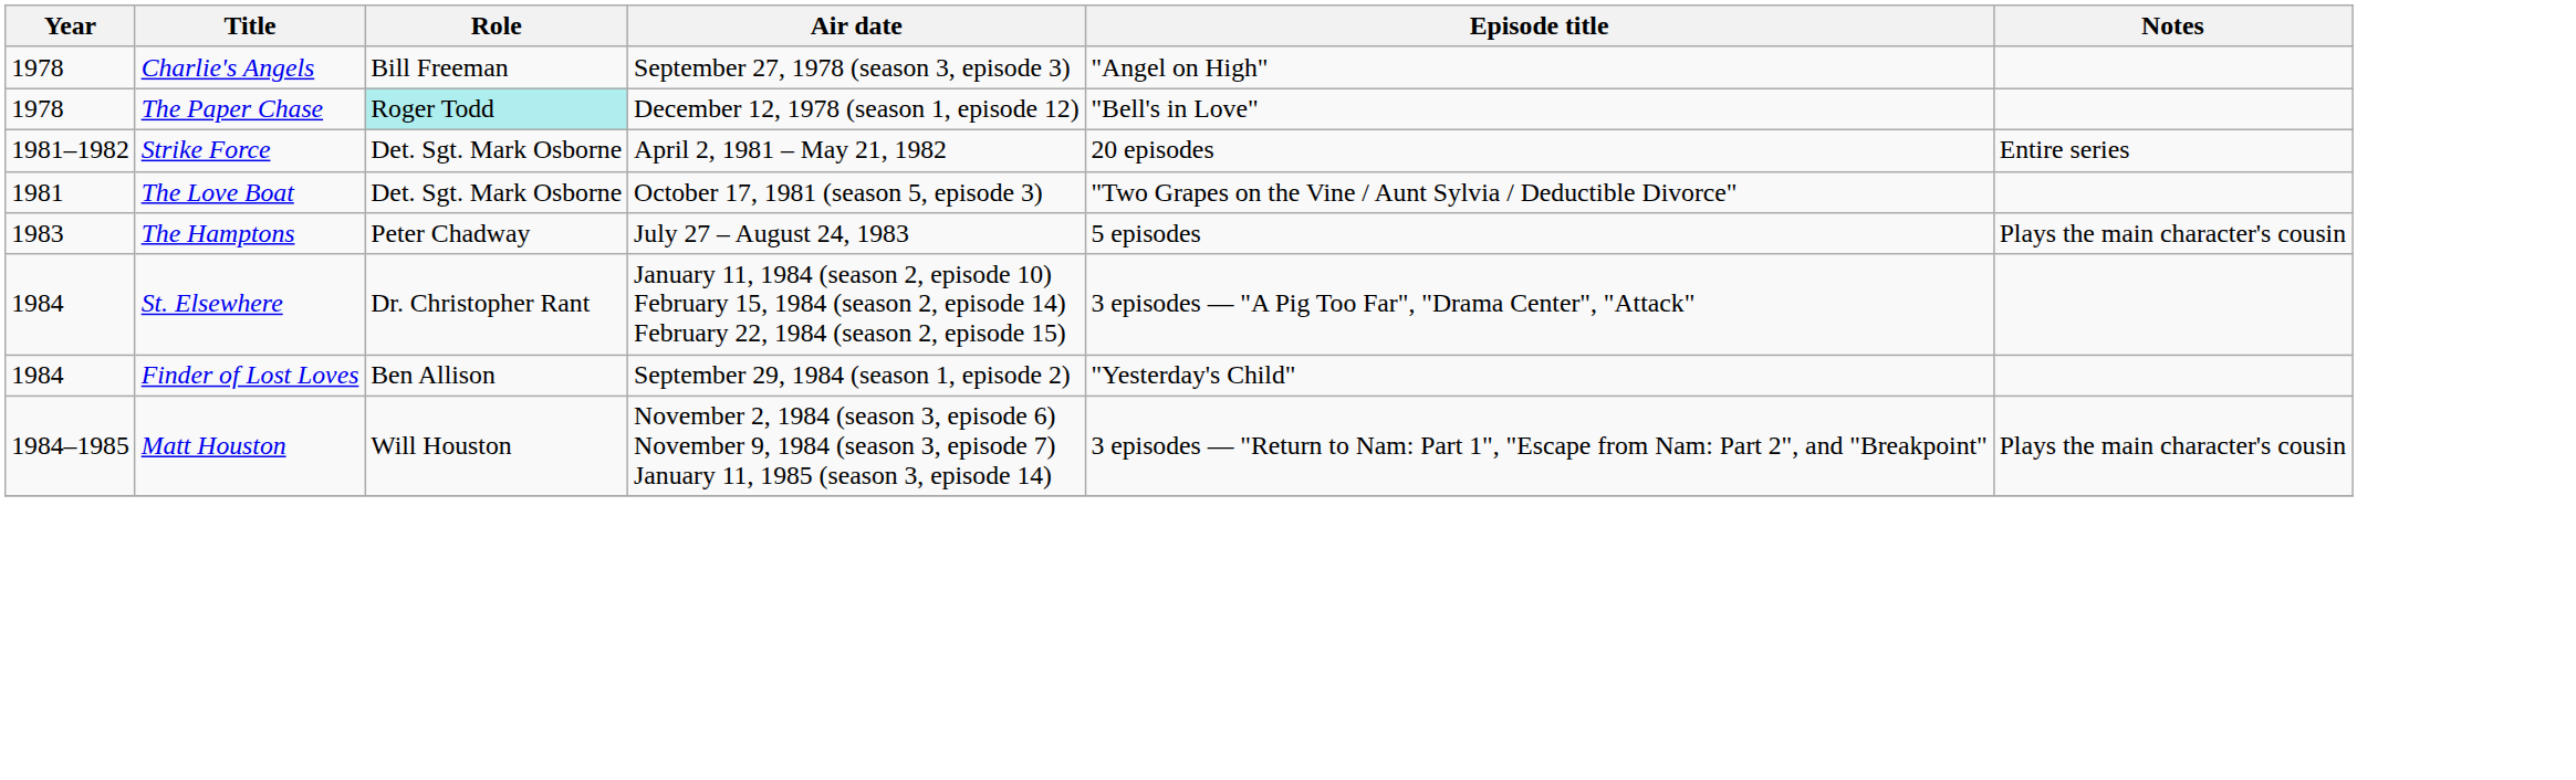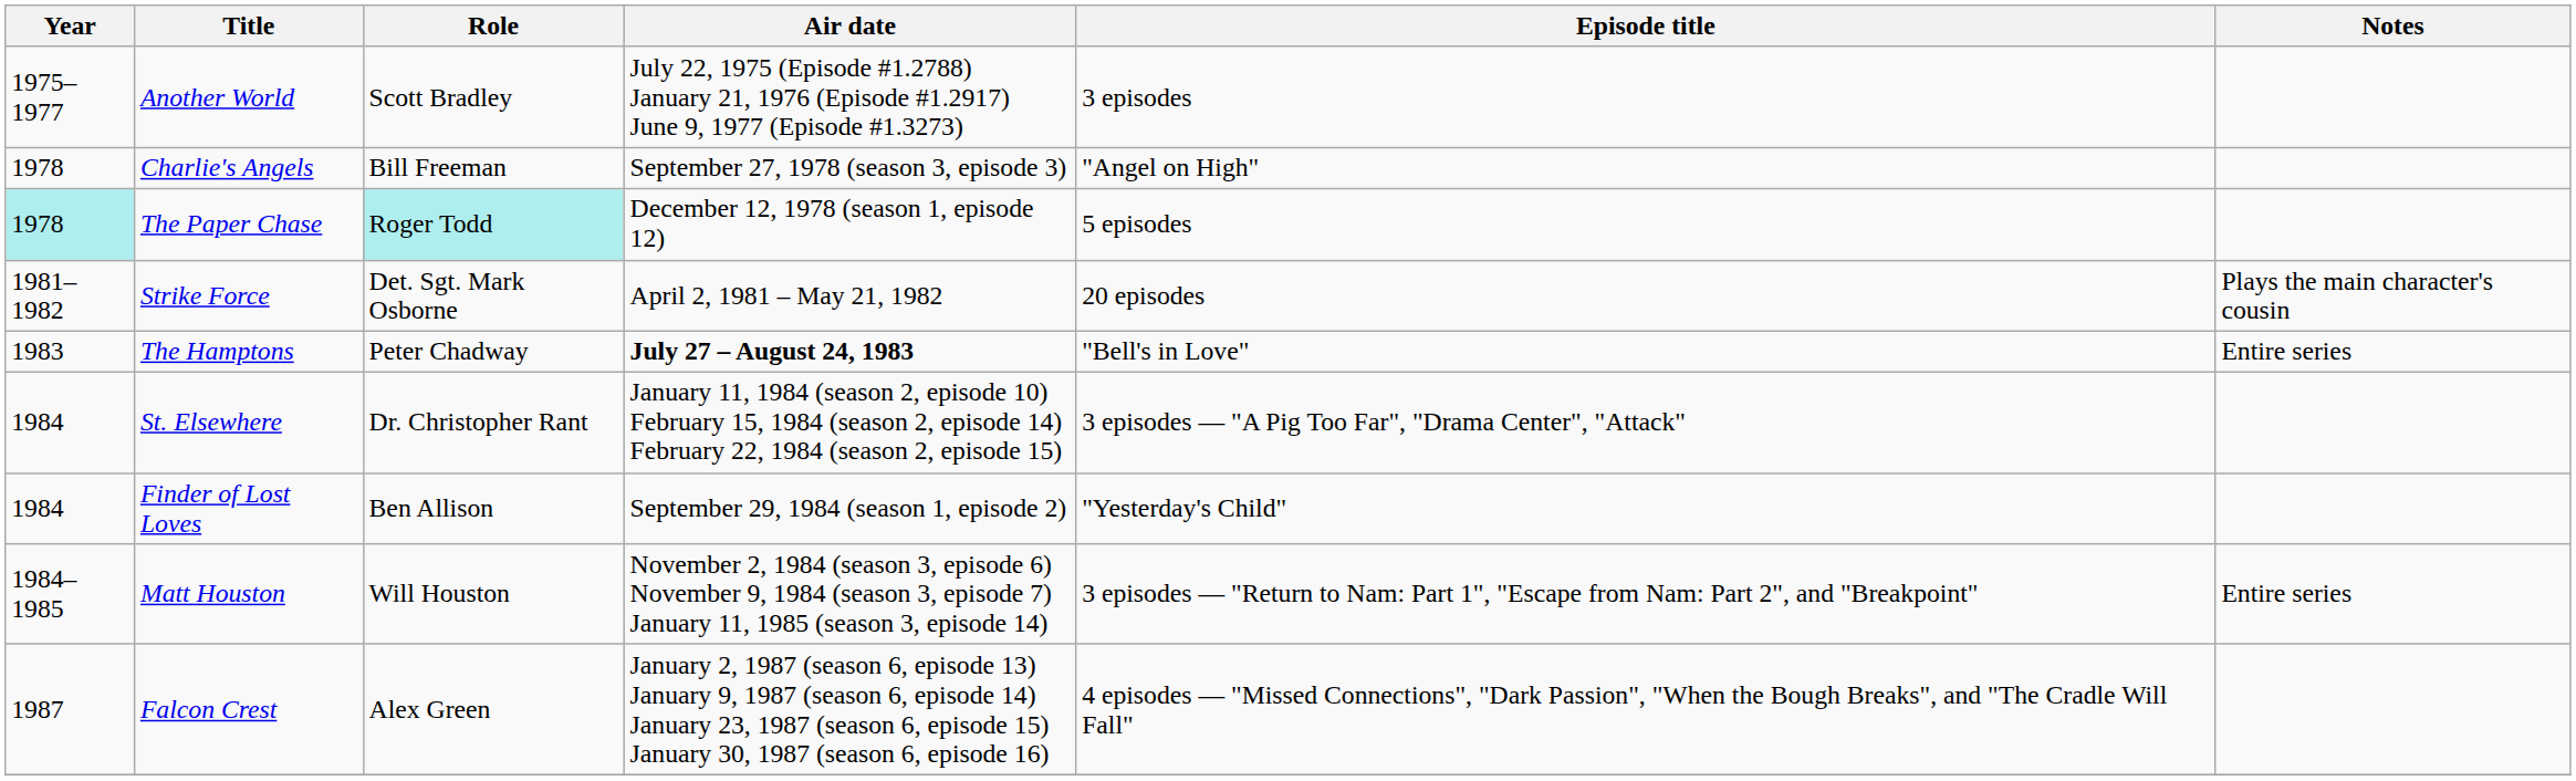 <table class="wikitable sortable">
 <tr>
 <th>Year</th>
 <th>Title</th>
 <th>Role</th>
 <th>Air date</th>
 <th>Episode title</th>
 <th class="unsortable">Notes</th>
 </tr>
 <tr>
+<td>1975–1977</td>
+<td><em><a href='#'>Another World</a></em></td>
+<td>Scott Bradley</td>
+<td>July 22, 1975 (Episode #1.2788)<br>January 21, 1976 (Episode #1.2917)<br>June 9, 1977 (Episode #1.3273)</td>
+<td>3 episodes</td>
+<td></td>
+</tr>
+<tr>
 <td>1978</td>
 <td><em><a href='#'>Charlie's Angels</a></em></td>
 <td>Bill Freeman</td>
 <td>September 27, 1978 (season 3, episode 3)</td>
 <td>"Angel on High"</td>
 <td></td>
 </tr>
 <tr>
-<td>1978</td>
+<td style="background: paleturquoise;">1978</td>
 <td><em><a href='#'>The Paper Chase</a></em></td>
 <td style="background: paleturquoise;">Roger Todd</td>
 <td>December 12, 1978 (season 1, episode 12)</td>
-<td>"Bell's in Love"</td>
+<td>5 episodes</td>
 <td></td>
 </tr>
 <tr>
 <td>1981–1982</td>
 <td><em><a href='#'>Strike Force</a></em></td>
 <td>Det. Sgt. Mark Osborne</td>
 <td>April 2, 1981 – May 21, 1982</td>
 <td>20 episodes</td>
-<td>Entire series</td>
-</tr>
-<tr>
-<td>1981</td>
-<td><em><a href='#'>The Love Boat</a></em></td>
-<td>Det. Sgt. Mark Osborne</td>
-<td>October 17, 1981 (season 5, episode 3)</td>
-<td>"Two Grapes on the Vine / Aunt Sylvia / Deductible Divorce"</td>
-<td></td>
+<td>Plays the main character's cousin</td>
 </tr>
 <tr>
 <td>1983</td>
 <td><em><a href='#'>The Hamptons</a></em></td>
 <td>Peter Chadway</td>
-<td>July 27 – August 24, 1983</td>
-<td>5 episodes</td>
-<td>Plays the main character's cousin</td>
+<td><strong>July 27 – August 24, 1983</strong></td>
+<td>"Bell's in Love"</td>
+<td>Entire series</td>
 </tr>
 <tr>
 <td>1984</td>
 <td><em><a href='#'>St. Elsewhere</a></em></td>
 <td>Dr. Christopher Rant</td>
 <td>January 11, 1984 (season 2, episode 10)<br>February 15, 1984 (season 2, episode 14)<br>February 22, 1984 (season 2, episode 15)</td>
 <td>3 episodes — "A Pig Too Far", "Drama Center", "Attack"</td>
 <td></td>
 </tr>
 <tr>
 <td>1984</td>
 <td><em><a href='#'>Finder of Lost Loves</a></em></td>
 <td>Ben Allison</td>
 <td>September 29, 1984 (season 1, episode 2)</td>
 <td>"Yesterday's Child"</td>
 <td></td>
 </tr>
 <tr>
 <td>1984–1985</td>
 <td><em><a href='#'>Matt Houston</a></em></td>
 <td>Will Houston</td>
 <td>November 2, 1984 (season 3, episode 6)<br>November 9, 1984 (season 3, episode 7)<br>January 11, 1985 (season 3, episode 14)</td>
 <td>3 episodes — "Return to Nam: Part 1", "Escape from Nam: Part 2", and "Breakpoint"</td>
-<td>Plays the main character's cousin</td>
+<td>Entire series</td>
+</tr>
+<tr>
+<td>1987</td>
+<td><em><a href='#'>Falcon Crest</a></em></td>
+<td>Alex Green</td>
+<td>January 2, 1987 (season 6, episode 13)<br>January 9, 1987 (season 6, episode 14)<br>January 23, 1987 (season 6, episode 15)<br>January 30, 1987 (season 6, episode 16)</td>
+<td>4 episodes — "Missed Connections", "Dark Passion", "When the Bough Breaks", and "The Cradle Will Fall"</td>
+<td></td>
 </tr>
 <tr>
 </tr>
 </table>
